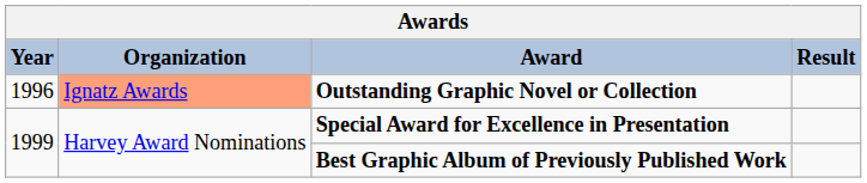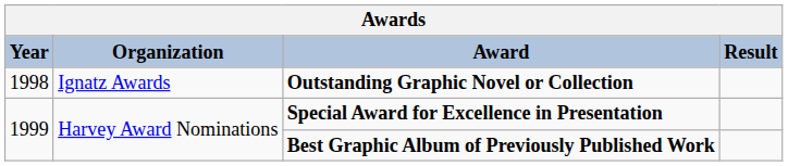 <table class="wikitable">
 <tr>
 <th colspan="4">Awards</th>
 </tr>
 <tr>
 <th style="background:#B0C4DE;">Year</th>
 <th style="background:#B0C4DE;">Organization</th>
 <th style="background:#B0C4DE;">Award</th>
 <th style="background:#B0C4DE;">Result</th>
 </tr>
 <tr>
-<td>1996</td>
-<td style="background: lightsalmon;"><a href='#'>Ignatz Awards</a></td>
+<td>1998</td>
+<td><a href='#'>Ignatz Awards</a></td>
 <td><strong>Outstanding Graphic Novel or Collection</strong></td>
 <td></td>
 </tr>
 <tr>
 <td rowspan="2">1999</td>
 <td rowspan="2"><a href='#'>Harvey Award</a> Nominations</td>
 <td><strong>Special Award for Excellence in Presentation</strong></td>
 <td></td>
 </tr>
 <tr>
 <td><strong>Best Graphic Album of Previously Published Work</strong></td>
 <td></td>
 </tr>
 </table>
